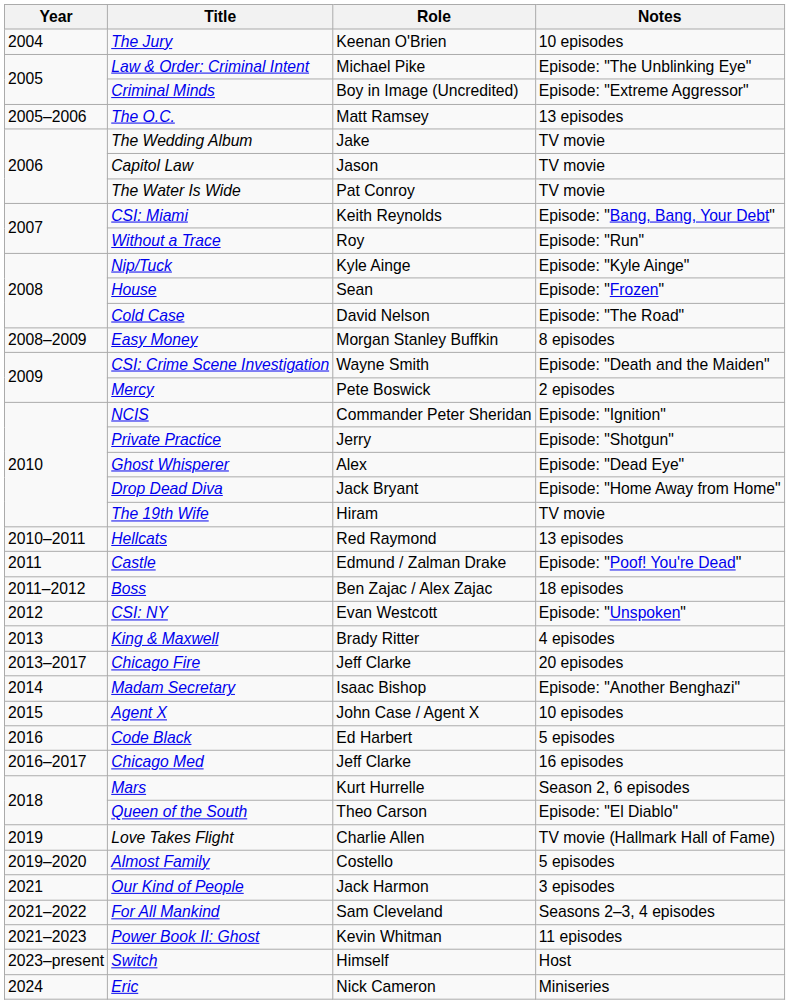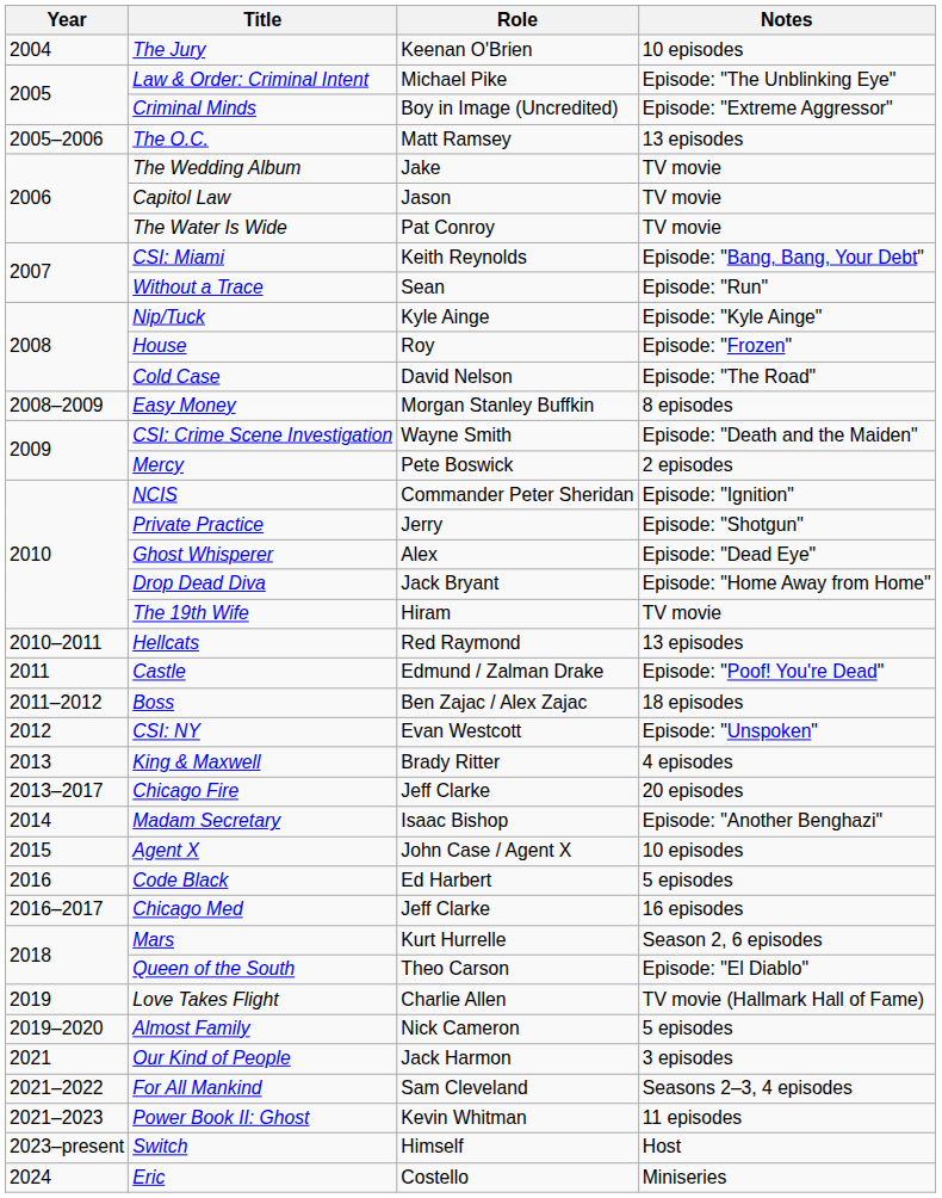 <table class="wikitable sortable">
 <tr>
 <th>Year</th>
 <th>Title</th>
 <th>Role</th>
 <th class="unsortable">Notes</th>
 </tr>
 <tr>
 <td>2004</td>
 <td><em><a href='#'>The Jury</a></em></td>
 <td>Keenan O'Brien</td>
 <td>10 episodes</td>
 </tr>
 <tr>
 <td rowspan="2">2005</td>
 <td><em><a href='#'>Law & Order: Criminal Intent</a></em></td>
 <td>Michael Pike</td>
 <td>Episode: "The Unblinking Eye"</td>
 </tr>
 <tr>
 <td><em><a href='#'>Criminal Minds</a></em></td>
 <td>Boy in Image (Uncredited)</td>
 <td>Episode: "Extreme Aggressor"</td>
 </tr>
 <tr>
 <td>2005–2006</td>
 <td><em><a href='#'>The O.C.</a></em></td>
 <td>Matt Ramsey</td>
 <td>13 episodes</td>
 </tr>
 <tr>
 <td rowspan="3">2006</td>
 <td><em>The Wedding Album</em></td>
 <td>Jake</td>
 <td>TV movie</td>
 </tr>
 <tr>
 <td><em>Capitol Law</em></td>
 <td>Jason</td>
 <td>TV movie</td>
 </tr>
 <tr>
 <td><em>The Water Is Wide</em></td>
 <td>Pat Conroy</td>
 <td>TV movie</td>
 </tr>
 <tr>
 <td rowspan="2">2007</td>
 <td><em><a href='#'>CSI: Miami</a></em></td>
 <td>Keith Reynolds</td>
 <td>Episode: "<a href='#'>Bang, Bang, Your Debt</a>"</td>
 </tr>
 <tr>
 <td><em><a href='#'>Without a Trace</a></em></td>
-<td>Roy</td>
+<td>Sean</td>
 <td>Episode: "Run"</td>
 </tr>
 <tr>
 <td rowspan="3">2008</td>
 <td><em><a href='#'>Nip/Tuck</a></em></td>
 <td>Kyle Ainge</td>
 <td>Episode: "Kyle Ainge"</td>
 </tr>
 <tr>
 <td><em><a href='#'>House</a></em></td>
-<td>Sean</td>
+<td>Roy</td>
 <td>Episode: "<a href='#'>Frozen</a>"</td>
 </tr>
 <tr>
 <td><em><a href='#'>Cold Case</a></em></td>
 <td>David Nelson</td>
 <td>Episode: "The Road"</td>
 </tr>
 <tr>
 <td>2008–2009</td>
 <td><em><a href='#'>Easy Money</a></em></td>
 <td>Morgan Stanley Buffkin</td>
 <td>8 episodes</td>
 </tr>
 <tr>
 <td rowspan="2">2009</td>
 <td><em><a href='#'>CSI: Crime Scene Investigation</a></em></td>
 <td>Wayne Smith</td>
 <td>Episode: "Death and the Maiden"</td>
 </tr>
 <tr>
 <td><em><a href='#'>Mercy</a></em></td>
 <td>Pete Boswick</td>
 <td>2 episodes</td>
 </tr>
 <tr>
 <td rowspan="5">2010</td>
 <td><em><a href='#'>NCIS</a></em></td>
 <td>Commander Peter Sheridan</td>
 <td>Episode: "Ignition"</td>
 </tr>
 <tr>
 <td><em><a href='#'>Private Practice</a></em></td>
 <td>Jerry</td>
 <td>Episode: "Shotgun"</td>
 </tr>
 <tr>
 <td><em><a href='#'>Ghost Whisperer</a></em></td>
 <td>Alex</td>
 <td>Episode: "Dead Eye"</td>
 </tr>
 <tr>
 <td><em><a href='#'>Drop Dead Diva</a></em></td>
 <td>Jack Bryant</td>
 <td>Episode: "Home Away from Home"</td>
 </tr>
 <tr>
 <td><em><a href='#'>The 19th Wife</a></em></td>
 <td>Hiram</td>
 <td>TV movie</td>
 </tr>
 <tr>
 <td>2010–2011</td>
 <td><em><a href='#'>Hellcats</a></em></td>
 <td>Red Raymond</td>
 <td>13 episodes</td>
 </tr>
 <tr>
 <td>2011</td>
 <td><em><a href='#'>Castle</a></em></td>
 <td>Edmund / Zalman Drake</td>
 <td>Episode: "<a href='#'>Poof! You're Dead</a>"</td>
 </tr>
 <tr>
 <td>2011–2012</td>
 <td><em><a href='#'>Boss</a></em></td>
 <td>Ben Zajac / Alex Zajac</td>
 <td>18 episodes</td>
 </tr>
 <tr>
 <td>2012</td>
 <td><em><a href='#'>CSI: NY</a></em></td>
 <td>Evan Westcott</td>
 <td>Episode: "<a href='#'>Unspoken</a>"</td>
 </tr>
 <tr>
 <td>2013</td>
 <td><em><a href='#'>King & Maxwell</a></em></td>
 <td>Brady Ritter</td>
 <td>4 episodes</td>
 </tr>
 <tr>
 <td>2013–2017</td>
 <td><em><a href='#'>Chicago Fire</a></em></td>
 <td>Jeff Clarke</td>
 <td>20 episodes</td>
 </tr>
 <tr>
 <td>2014</td>
 <td><em><a href='#'>Madam Secretary</a></em></td>
 <td>Isaac Bishop</td>
 <td>Episode: "Another Benghazi"</td>
 </tr>
 <tr>
 <td>2015</td>
 <td><em><a href='#'>Agent X</a></em></td>
 <td>John Case / Agent X</td>
 <td>10 episodes</td>
 </tr>
 <tr>
 <td>2016</td>
 <td><em><a href='#'>Code Black</a></em></td>
 <td>Ed Harbert</td>
 <td>5 episodes</td>
 </tr>
 <tr>
 <td>2016–2017</td>
 <td><em><a href='#'>Chicago Med</a></em></td>
 <td>Jeff Clarke</td>
 <td>16 episodes</td>
 </tr>
 <tr>
 <td rowspan="2">2018</td>
 <td><em><a href='#'>Mars</a></em></td>
 <td>Kurt Hurrelle</td>
 <td>Season 2, 6 episodes</td>
 </tr>
 <tr>
 <td><em><a href='#'>Queen of the South</a></em></td>
 <td>Theo Carson</td>
 <td>Episode: "El Diablo"</td>
 </tr>
 <tr>
 <td>2019</td>
 <td><em>Love Takes Flight</em></td>
 <td>Charlie Allen</td>
 <td>TV movie (Hallmark Hall of Fame)</td>
 </tr>
 <tr>
 <td>2019–2020</td>
 <td><em><a href='#'>Almost Family</a></em></td>
-<td>Costello</td>
+<td>Nick Cameron</td>
 <td>5 episodes</td>
 </tr>
 <tr>
 <td>2021</td>
 <td><em><a href='#'>Our Kind of People</a></em></td>
 <td>Jack Harmon</td>
 <td>3 episodes</td>
 </tr>
 <tr>
 <td>2021–2022</td>
 <td><em><a href='#'>For All Mankind</a></em></td>
 <td>Sam Cleveland</td>
 <td>Seasons 2–3, 4 episodes</td>
 </tr>
 <tr>
 <td>2021–2023</td>
 <td><em><a href='#'>Power Book II: Ghost</a></em></td>
 <td>Kevin Whitman</td>
 <td>11 episodes</td>
 </tr>
 <tr>
 <td>2023–present</td>
 <td><em><a href='#'>Switch</a></em></td>
 <td>Himself</td>
 <td>Host</td>
 </tr>
 <tr>
 <td>2024</td>
 <td><em><a href='#'>Eric</a></em></td>
-<td>Nick Cameron</td>
+<td>Costello</td>
 <td>Miniseries</td>
 </tr>
 </table>
